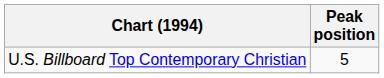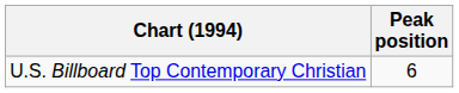 <table class="wikitable sortable">
 <tr>
 <th>Chart (1994)</th>
 <th>Peak<br>position</th>
 </tr>
 <tr>
 <td>U.S. <em>Billboard</em> <a href='#'>Top Contemporary Christian</a></td>
-<td align="center">5</td>
+<td align="center">6</td>
 </tr>
 </table>
